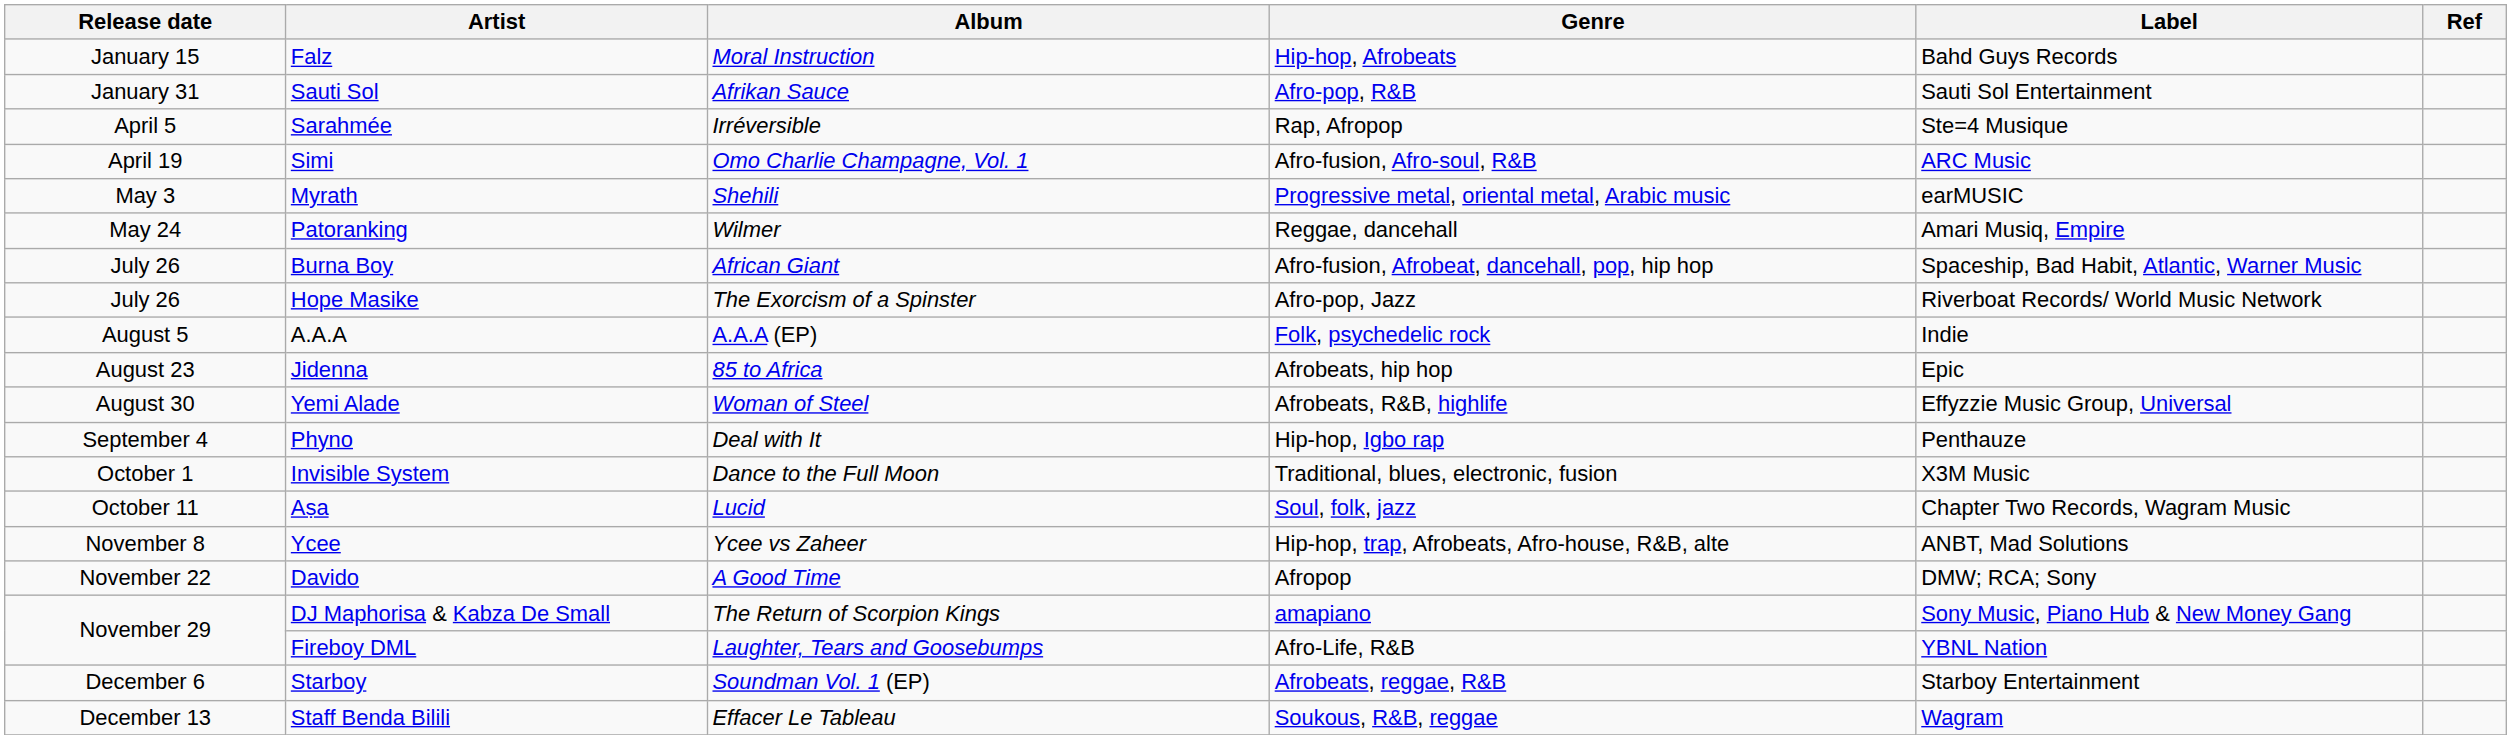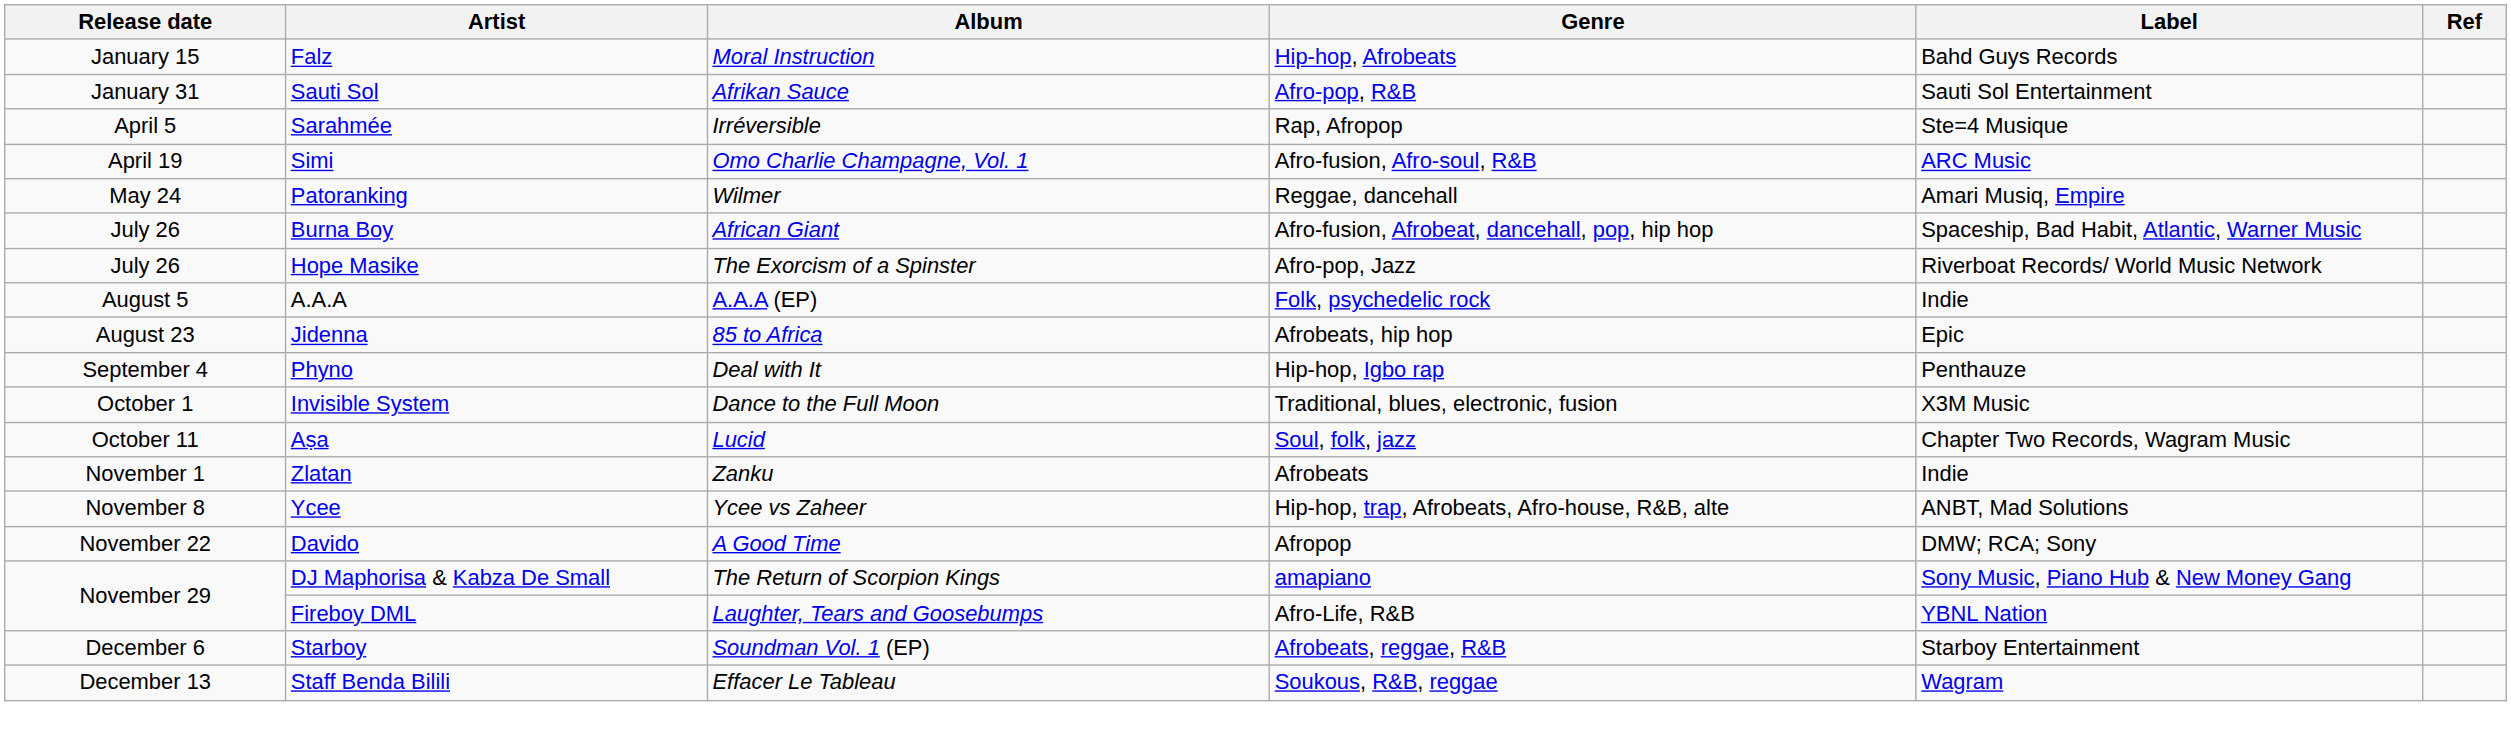 <table class="wikitable">
 <tr>
 <th style="width:10%;">Release date</th>
 <th style="width:15%;">Artist</th>
 <th style="width:20%;">Album</th>
 <th style="width:23%;">Genre</th>
 <th style="width:18%;">Label</th>
 <th style="width:3%;">Ref</th>
 </tr>
 <tr>
 <td style="text-align:center;">January 15</td>
 <td><a href='#'>Falz</a></td>
 <td><em><a href='#'>Moral Instruction</a></em></td>
 <td><a href='#'>Hip-hop</a>, <a href='#'>Afrobeats</a></td>
 <td>Bahd Guys Records</td>
 <td></td>
 </tr>
 <tr>
 <td style="text-align:center;">January 31</td>
 <td><a href='#'>Sauti Sol</a></td>
 <td><em><a href='#'>Afrikan Sauce</a></em></td>
 <td><a href='#'>Afro-pop</a>, <a href='#'>R&B</a></td>
 <td>Sauti Sol Entertainment</td>
 <td></td>
 </tr>
 <tr>
 <td style="text-align:center;">April 5</td>
 <td><a href='#'>Sarahmée</a></td>
 <td><em>Irréversible</em></td>
 <td>Rap, Afropop</td>
 <td>Ste=4 Musique</td>
 <td></td>
 </tr>
 <tr>
 <td style="text-align:center;">April 19</td>
 <td><a href='#'>Simi</a></td>
 <td><em><a href='#'>Omo Charlie Champagne, Vol. 1</a></em></td>
 <td>Afro-fusion, <a href='#'>Afro-soul</a>, <a href='#'>R&B</a></td>
 <td><a href='#'>ARC Music</a></td>
-<td></td>
-</tr>
-<tr>
-<td style="text-align:center;">May 3</td>
-<td><a href='#'>Myrath</a></td>
-<td><em><a href='#'>Shehili</a></em></td>
-<td><a href='#'>Progressive metal</a>, <a href='#'>oriental metal</a>, <a href='#'>Arabic music</a></td>
-<td>earMUSIC</td>
 <td></td>
 </tr>
 <tr>
 <td style="text-align:center;">May 24</td>
 <td><a href='#'>Patoranking</a></td>
 <td><em>Wilmer</em></td>
 <td>Reggae, dancehall</td>
 <td>Amari Musiq, <a href='#'>Empire</a></td>
 <td></td>
 </tr>
 <tr>
 <td style="text-align:center;">July 26</td>
 <td><a href='#'>Burna Boy</a></td>
 <td><em><a href='#'>African Giant</a></em></td>
 <td>Afro-fusion, <a href='#'>Afrobeat</a>, <a href='#'>dancehall</a>, <a href='#'>pop</a>, hip hop</td>
 <td>Spaceship, Bad Habit, <a href='#'>Atlantic</a>, <a href='#'>Warner Music</a></td>
 <td></td>
 </tr>
 <tr>
 <td style="text-align:center;">July 26</td>
 <td><a href='#'>Hope Masike</a></td>
 <td><em>The Exorcism of a Spinster</em></td>
 <td>Afro-pop, Jazz</td>
 <td>Riverboat Records/ World Music Network</td>
 <td></td>
 </tr>
 <tr>
 <td style="text-align:center;">August 5</td>
 <td>A.A.A</td>
 <td><a href='#'>A.A.A</a> (EP)</td>
 <td><a href='#'>Folk</a>, <a href='#'>psychedelic rock</a></td>
 <td>Indie</td>
 <td></td>
 </tr>
 <tr>
 <td style="text-align:center;">August 23</td>
 <td><a href='#'>Jidenna</a></td>
 <td><em><a href='#'>85 to Africa</a></em></td>
 <td>Afrobeats, hip hop</td>
 <td>Epic</td>
 <td></td>
 </tr>
 <tr>
-<td style="text-align:center;">August 30</td>
-<td><a href='#'>Yemi Alade</a></td>
-<td><em><a href='#'>Woman of Steel</a></em></td>
-<td>Afrobeats, R&B, <a href='#'>highlife</a></td>
-<td>Effyzzie Music Group, <a href='#'>Universal</a></td>
-<td></td>
-</tr>
-<tr>
 <td style="text-align:center;">September 4</td>
 <td><a href='#'>Phyno</a></td>
 <td><em>Deal with It</em></td>
 <td>Hip-hop, <a href='#'>Igbo rap</a></td>
 <td>Penthauze</td>
 <td></td>
 </tr>
 <tr>
 <td style="text-align:center;">October 1</td>
 <td><a href='#'>Invisible System</a></td>
 <td><em>Dance to the Full Moon</em></td>
 <td>Traditional, blues, electronic, fusion</td>
 <td>X3M Music</td>
 <td></td>
 </tr>
 <tr>
 <td style="text-align:center;">October 11</td>
 <td><a href='#'>Aṣa</a></td>
 <td><em><a href='#'>Lucid</a></em></td>
 <td><a href='#'>Soul</a>, <a href='#'>folk</a>, <a href='#'>jazz</a></td>
 <td>Chapter Two Records, Wagram Music</td>
+<td></td>
+</tr>
+<tr>
+<td style="text-align:center;">November 1</td>
+<td><a href='#'>Zlatan</a></td>
+<td><em>Zanku</em></td>
+<td>Afrobeats</td>
+<td>Indie</td>
 <td></td>
 </tr>
 <tr>
 <td style="text-align:center;">November 8</td>
 <td><a href='#'>Ycee</a></td>
 <td><em>Ycee vs Zaheer</em></td>
 <td>Hip-hop, <a href='#'>trap</a>, Afrobeats, Afro-house, R&B, alte</td>
 <td>ANBT, Mad Solutions</td>
 <td></td>
 </tr>
 <tr>
 <td style="text-align:center;">November 22</td>
 <td><a href='#'>Davido</a></td>
 <td><em><a href='#'>A Good Time</a></em></td>
 <td>Afropop</td>
 <td>DMW; RCA; Sony</td>
 <td></td>
 </tr>
 <tr>
 <td rowspan="2" style="text-align:center;">November 29</td>
 <td><a href='#'>DJ Maphorisa</a> & <a href='#'>Kabza De Small</a></td>
 <td><em>The Return of Scorpion Kings</em></td>
 <td><a href='#'>amapiano</a></td>
 <td><a href='#'>Sony Music</a>, <a href='#'>Piano Hub</a> & <a href='#'>New Money Gang</a></td>
 <td></td>
 </tr>
 <tr>
 <td><a href='#'>Fireboy DML</a></td>
 <td><em><a href='#'>Laughter, Tears and Goosebumps</a></em></td>
 <td>Afro-Life, R&B</td>
 <td><a href='#'>YBNL Nation</a></td>
 <td></td>
 </tr>
 <tr>
 <td style="text-align:center;">December 6</td>
 <td><a href='#'>Starboy</a></td>
 <td><em><a href='#'>Soundman Vol. 1</a></em> (EP)</td>
 <td><a href='#'>Afrobeats</a>, <a href='#'>reggae</a>, <a href='#'>R&B</a></td>
 <td>Starboy Entertainment</td>
 <td></td>
 </tr>
 <tr>
 <td style="text-align:center;">December 13</td>
 <td><a href='#'>Staff Benda Bilili</a></td>
 <td><em>Effacer Le Tableau</em></td>
 <td><a href='#'>Soukous</a>, <a href='#'>R&B</a>, <a href='#'>reggae</a></td>
 <td><a href='#'>Wagram</a></td>
 <td></td>
 </tr>
 </table>
